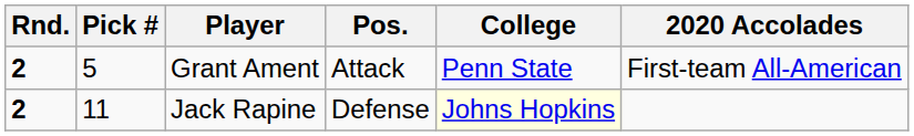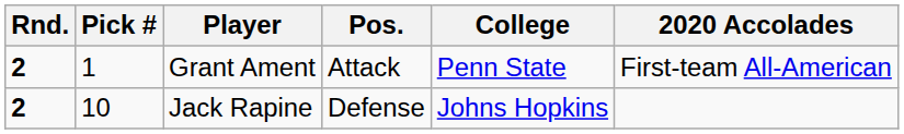 <table class="wikitable" text-align:center;>
 <tr>
 <th>Rnd.</th>
 <th>Pick #</th>
 <th>Player</th>
 <th>Pos.</th>
 <th>College</th>
 <th>2020 Accolades</th>
 </tr>
 <tr>
 <td><strong>2</strong></td>
-<td>5</td>
+<td>1</td>
 <td>Grant Ament</td>
 <td>Attack</td>
 <td><a href='#'>Penn State</a></td>
 <td>First-team <a href='#'>All-American</a></td>
 </tr>
 <tr>
 <td><strong>2</strong></td>
-<td>11</td>
+<td>10</td>
 <td>Jack Rapine</td>
 <td>Defense</td>
-<td style="background: lightyellow;"><a href='#'>Johns Hopkins</a></td>
+<td><a href='#'>Johns Hopkins</a></td>
 <td></td>
 </tr>
 </table>
